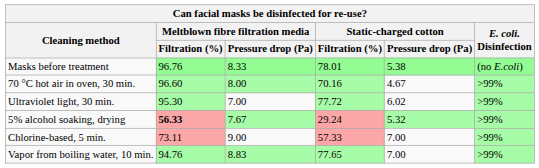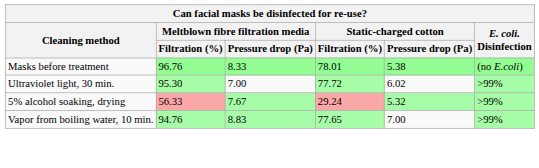 <table class="wikitable sortable" style="float:right; font-size:0.9em;">
 <tr>
 <th colspan="6">Can facial masks be disinfected for re-use?</th>
 </tr>
 <tr>
 <th rowspan="2">Cleaning method</th>
 <th colspan="2">Meltblown fibre filtration media</th>
 <th colspan="2">Static-charged cotton</th>
 <th rowspan="2"><em>E. coli.</em><br>Disinfection</th>
 </tr>
 <tr>
 <th>Filtration (%)</th>
 <th>Pressure drop (Pa)</th>
 <th>Filtration (%)</th>
 <th>Pressure drop (Pa)</th>
 </tr>
 <tr>
 <td>Masks before treatment</td>
 <td style="background:#60ff60aa;">96.76</td>
 <td style="background:#60ff60aa;">8.33</td>
 <td style="background:#60ff60aa;">78.01</td>
 <td style="background:#60ff60aa;">5.38</td>
 <td style="background:#60ff60aa;">(no <em>E.coli</em>)</td>
 </tr>
 <tr>
-<td>70 °C hot air in oven, 30 min.</td>
-<td style="background:#60ff6088;">96.60</td>
-<td style="background:#60ff6088;">8.00</td>
-<td style="background:#60ff6088;">70.16</td>
-<td>4.67</td>
-<td style="background:#60ff6088;">>99%</td>
-</tr>
-<tr>
 <td>Ultraviolet light, 30 min.</td>
 <td style="background:#60ff6088;">95.30</td>
 <td>7.00</td>
 <td style="background:#60ff6088;">77.72</td>
 <td>6.02</td>
 <td style="background:#60ff6088;">>99%</td>
 </tr>
 <tr>
 <td>5% alcohol soaking, drying</td>
-<td style="background:#ff606088;"><strong>56.33</strong></td>
+<td style="background:#ff606088;">56.33</td>
 <td style="background:#60ff6088;">7.67</td>
 <td style="background:#ff606088;">29.24</td>
 <td style="background:#60ff6088;">5.32</td>
-<td style="background:#60ff6088;">>99%</td>
-</tr>
-<tr>
-<td>Chlorine-based, 5 min.</td>
-<td style="background:#ff606088;">73.11</td>
-<td>9.00</td>
-<td style="background:#ff606088;">57.33</td>
-<td>7.00</td>
 <td style="background:#60ff6088;">>99%</td>
 </tr>
 <tr>
 <td>Vapor from boiling water, 10 min.</td>
 <td style="background:#60ff6088;">94.76</td>
 <td style="background:#60ff6088;">8.83</td>
 <td style="background:#60ff6088;">77.65</td>
 <td>7.00</td>
 <td style="background:#60ff6088;">>99%</td>
 </tr>
 </table>
